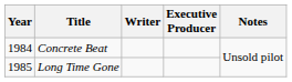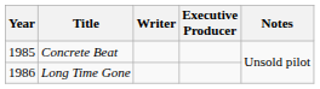 <table class="wikitable">
 <tr>
 <th>Year</th>
 <th>Title</th>
 <th>Writer</th>
 <th>Executive<br>Producer</th>
 <th>Notes</th>
 </tr>
 <tr>
-<td>1984</td>
+<td>1985</td>
 <td><em>Concrete Beat</em></td>
 <td></td>
 <td></td>
 <td rowspan=2>Unsold pilot</td>
 </tr>
 <tr>
-<td>1985</td>
+<td>1986</td>
 <td><em>Long Time Gone</em></td>
 <td></td>
 <td></td>
 </tr>
 </table>
